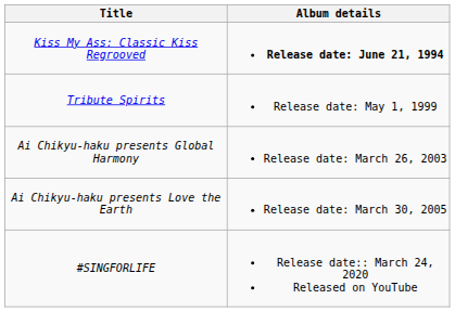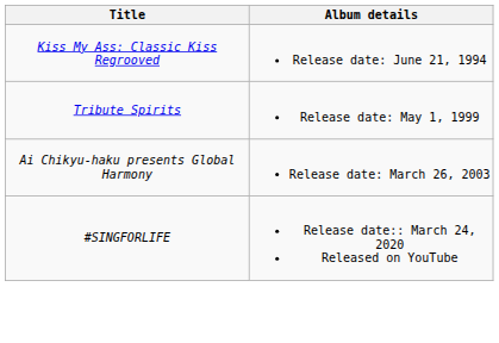 <table class="wikitable plainrowheaders" style="text-align:center;">
 <tr>
 <th style="width:20em;">Title</th>
 <th style="width:20em;">Album details</th>
 </tr>
 <tr>
 <td><em><a href='#'>Kiss My Ass: Classic Kiss Regrooved</a></em></td>
-<td><strong><br><ul><li>Release date: June 21, 1994</li></ul></strong></td>
+<td><br><ul><li>Release date: June 21, 1994</li></ul></td>
 </tr>
 <tr>
 <td><em><a href='#'>Tribute Spirits</a></em></td>
 <td><br><ul><li>Release date: May 1, 1999</li></ul></td>
 </tr>
 <tr>
 <td><em>Ai Chikyu-haku presents Global Harmony</em></td>
 <td><br><ul><li>Release date: March 26, 2003</li></ul></td>
 </tr>
 <tr>
-<td><em>Ai Chikyu-haku presents Love the Earth</em></td>
-<td><br><ul><li>Release date: March 30, 2005</li></ul></td>
-</tr>
-<tr>
 <td><em>#SINGFORLIFE</em></td>
 <td><br><ul><li>Release date:: March 24, 2020</li><li>Released on YouTube</li></ul></td>
 </tr>
 </table>
